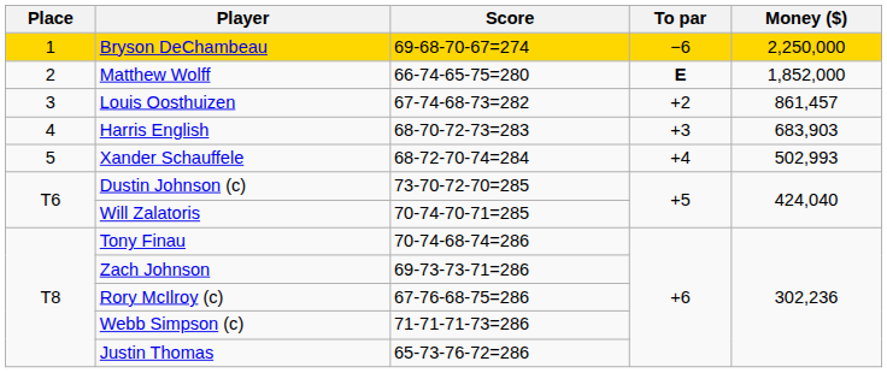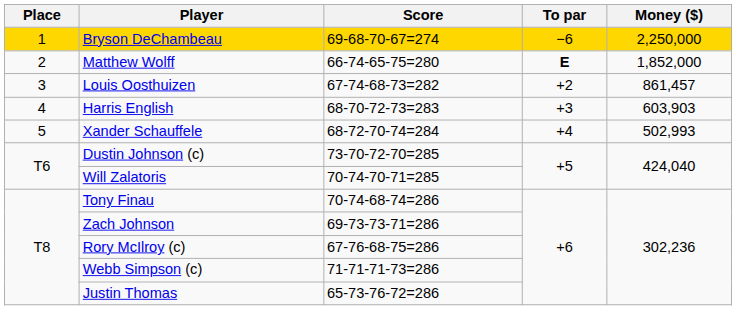 <table class="wikitable" style="width:50em;margin-bottom:0;">
 <tr>
 <th>Place</th>
 <th>Player</th>
 <th>Score</th>
 <th>To par</th>
 <th>Money ($)</th>
 </tr>
 <tr style="background:gold">
 <td align=center>1</td>
 <td> <a href='#'>Bryson DeChambeau</a></td>
 <td>69-68-70-67=274</td>
 <td align=center>−6</td>
 <td align=center>2,250,000</td>
 </tr>
 <tr>
 <td align=center>2</td>
 <td> <a href='#'>Matthew Wolff</a></td>
 <td>66-74-65-75=280</td>
 <td align=center><strong>E</strong></td>
 <td align=center>1,852,000</td>
 </tr>
 <tr>
 <td align=center>3</td>
 <td> <a href='#'>Louis Oosthuizen</a></td>
 <td>67-74-68-73=282</td>
 <td align=center>+2</td>
 <td align=center>861,457</td>
 </tr>
 <tr>
 <td align=center>4</td>
 <td> <a href='#'>Harris English</a></td>
 <td>68-70-72-73=283</td>
 <td align=center>+3</td>
-<td align=center>683,903</td>
+<td align=center>603,903</td>
 </tr>
 <tr>
 <td align=center>5</td>
 <td> <a href='#'>Xander Schauffele</a></td>
 <td>68-72-70-74=284</td>
 <td align=center>+4</td>
 <td align=center>502,993</td>
 </tr>
 <tr>
 <td rowspan=2 align=center>T6</td>
 <td> <a href='#'>Dustin Johnson</a> (c)</td>
 <td>73-70-72-70=285</td>
 <td rowspan=2 align=center>+5</td>
 <td rowspan=2 align=center>424,040</td>
 </tr>
 <tr>
 <td> <a href='#'>Will Zalatoris</a></td>
 <td>70-74-70-71=285</td>
 </tr>
 <tr>
 <td rowspan=5 align=center>T8</td>
 <td> <a href='#'>Tony Finau</a></td>
 <td>70-74-68-74=286</td>
 <td rowspan=5 align=center>+6</td>
 <td rowspan=5 align=center>302,236</td>
 </tr>
 <tr>
 <td> <a href='#'>Zach Johnson</a></td>
 <td>69-73-73-71=286</td>
 </tr>
 <tr>
 <td> <a href='#'>Rory McIlroy</a> (c)</td>
 <td>67-76-68-75=286</td>
 </tr>
 <tr>
 <td> <a href='#'>Webb Simpson</a> (c)</td>
 <td>71-71-71-73=286</td>
 </tr>
 <tr>
 <td> <a href='#'>Justin Thomas</a></td>
 <td>65-73-76-72=286</td>
 </tr>
 </table>
